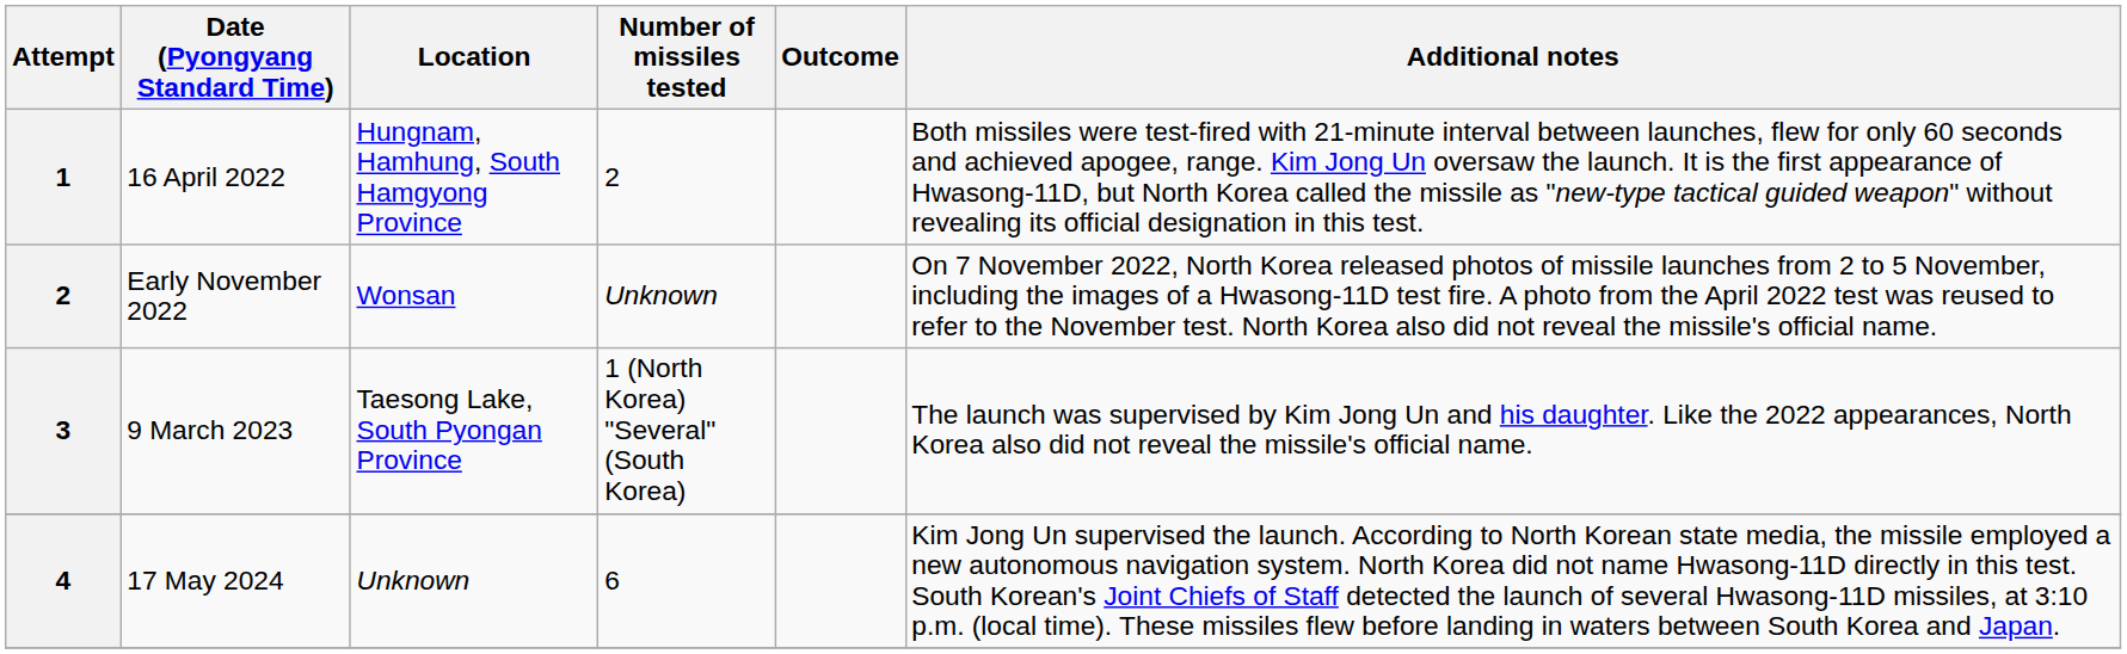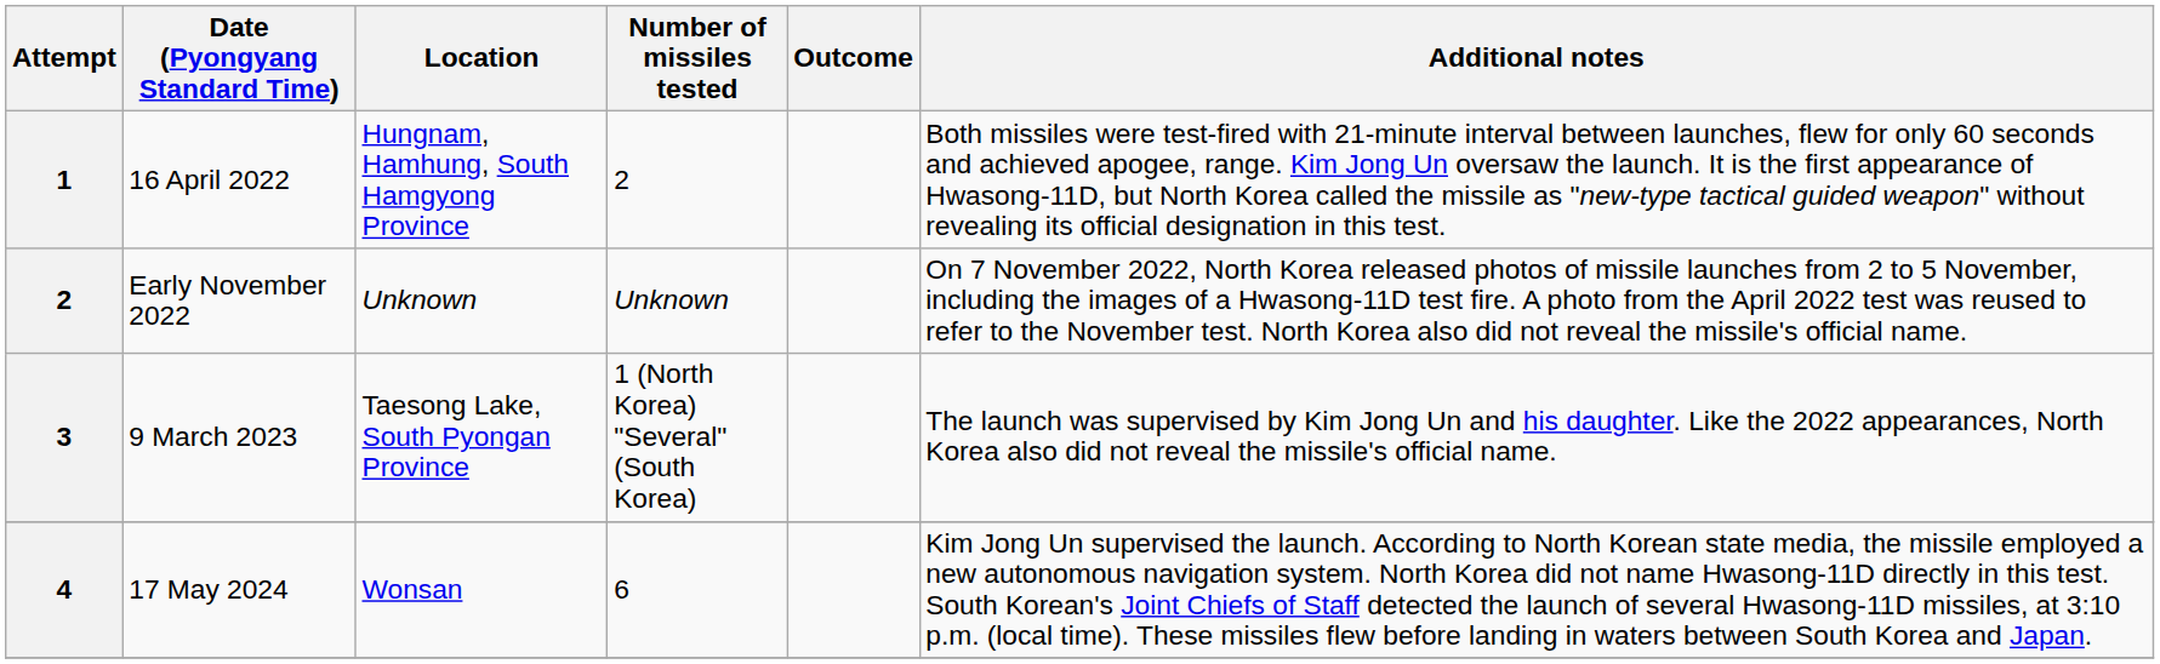 <table class="wikitable">
 <tr>
 <th scope="col">Attempt</th>
 <th scope="col">Date (<a href='#'>Pyongyang Standard Time</a>)</th>
 <th scope="col">Location</th>
 <th scope="col">Number of missiles tested</th>
 <th scope="col">Outcome</th>
 <th scope="col">Additional notes</th>
 </tr>
 <tr>
 <th scope="row">1</th>
 <td>16 April 2022</td>
 <td><a href='#'>Hungnam</a>, <a href='#'>Hamhung</a>, <a href='#'>South Hamgyong Province</a></td>
 <td>2</td>
 <td></td>
 <td>Both missiles were test-fired with 21-minute interval between launches, flew for only 60 seconds and achieved  apogee,  range. <a href='#'>Kim Jong Un</a> oversaw the launch. It is the first appearance of Hwasong-11D, but North Korea called the missile as "<em>new-type tactical guided weapon</em>" without revealing its official designation in this test.</td>
 </tr>
 <tr>
 <th>2</th>
 <td>Early November 2022</td>
-<td><a href='#'>Wonsan</a></td>
+<td><em>Unknown</em></td>
 <td><em>Unknown</em></td>
 <td></td>
 <td>On 7 November 2022, North Korea released photos of missile launches from 2 to 5 November, including the images of a Hwasong-11D test fire. A photo from the April 2022 test was reused to refer to the November test. North Korea also did not reveal the missile's official name.</td>
 </tr>
 <tr>
 <th>3</th>
 <td>9 March 2023</td>
 <td>Taesong Lake, <a href='#'>South Pyongan Province</a></td>
 <td>1 (North Korea)<br>"Several" (South Korea)</td>
 <td></td>
 <td>The launch was supervised by Kim Jong Un and <a href='#'>his daughter</a>. Like the 2022 appearances, North Korea also did not reveal the missile's official name.</td>
 </tr>
 <tr>
 </tr>
 <tr>
 <th>4</th>
 <td>17 May 2024</td>
-<td><em>Unknown</em></td>
+<td><a href='#'>Wonsan</a></td>
 <td>6</td>
 <td></td>
 <td>Kim Jong Un supervised the launch. According to North Korean state media, the missile employed a new autonomous navigation system. North Korea did not name Hwasong-11D directly in this test. South Korean's <a href='#'>Joint Chiefs of Staff</a> detected the launch of several Hwasong-11D missiles, at 3:10 p.m. (local time). These missiles flew  before landing in waters between South Korea and <a href='#'>Japan</a>.</td>
 </tr>
 <tr>
 </tr>
 </table>
